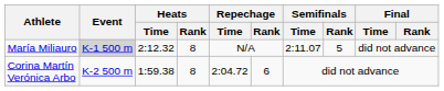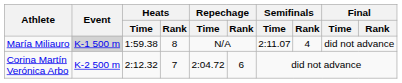 <table class=wikitable style="font-size:90%">
 <tr>
 <th rowspan="2">Athlete</th>
 <th rowspan="2">Event</th>
 <th colspan="2">Heats</th>
 <th colspan="2">Repechage</th>
 <th colspan="2">Semifinals</th>
 <th colspan="2">Final</th>
 </tr>
 <tr>
 <th>Time</th>
 <th>Rank</th>
 <th>Time</th>
 <th>Rank</th>
 <th>Time</th>
 <th>Rank</th>
 <th>Time</th>
 <th>Rank</th>
 </tr>
 <tr>
 <td><a href='#'>María Miliauro</a></td>
 <td style="background: lightgrey;"><a href='#'>K-1 500 m</a></td>
-<td align="center">2:12.32</td>
+<td align="center">1:59.38</td>
 <td align="center">8</td>
 <td colspan="2" align="center">N/A</td>
 <td align="center">2:11.07</td>
-<td align="center">5</td>
+<td align="center">4</td>
 <td colspan="2" align="center">did not advance</td>
 </tr>
 <tr>
 <td><a href='#'>Corina Martín</a><br><a href='#'>Verónica Arbo</a></td>
 <td><a href='#'>K-2 500 m</a></td>
-<td align="center">1:59.38</td>
-<td align="center">8</td>
+<td align="center">2:12.32</td>
+<td align="center">7</td>
 <td align="center">2:04.72</td>
 <td align="center">6</td>
 <td colspan="4" align="center">did not advance</td>
 </tr>
 </table>
